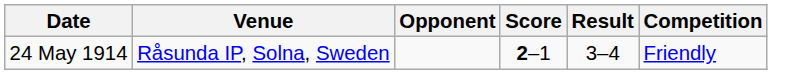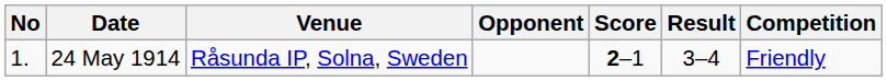 <table class="wikitable" style="font-size:85%;">
 <tr>
+<th>No</th>
 <th>Date</th>
 <th>Venue</th>
 <th>Opponent</th>
 <th>Score</th>
 <th>Result</th>
 <th>Competition</th>
 </tr>
 <tr>
+<td>1.</td>
 <td>24 May 1914</td>
 <td><a href='#'>Råsunda IP</a>, <a href='#'>Solna</a>, <a href='#'>Sweden</a></td>
 <td></td>
 <td align=center><strong>2</strong>–1</td>
 <td align=center>3–4</td>
 <td><a href='#'>Friendly</a></td>
 </tr>
 </table>
